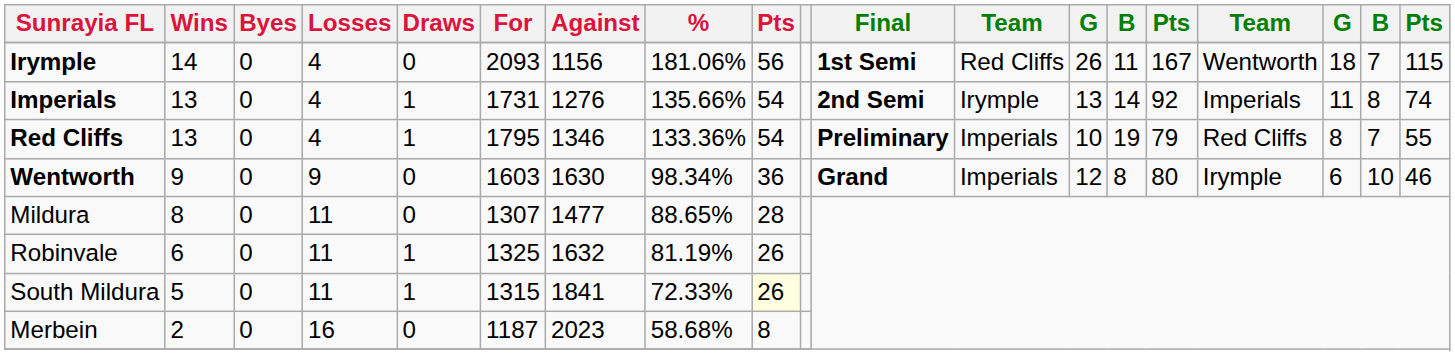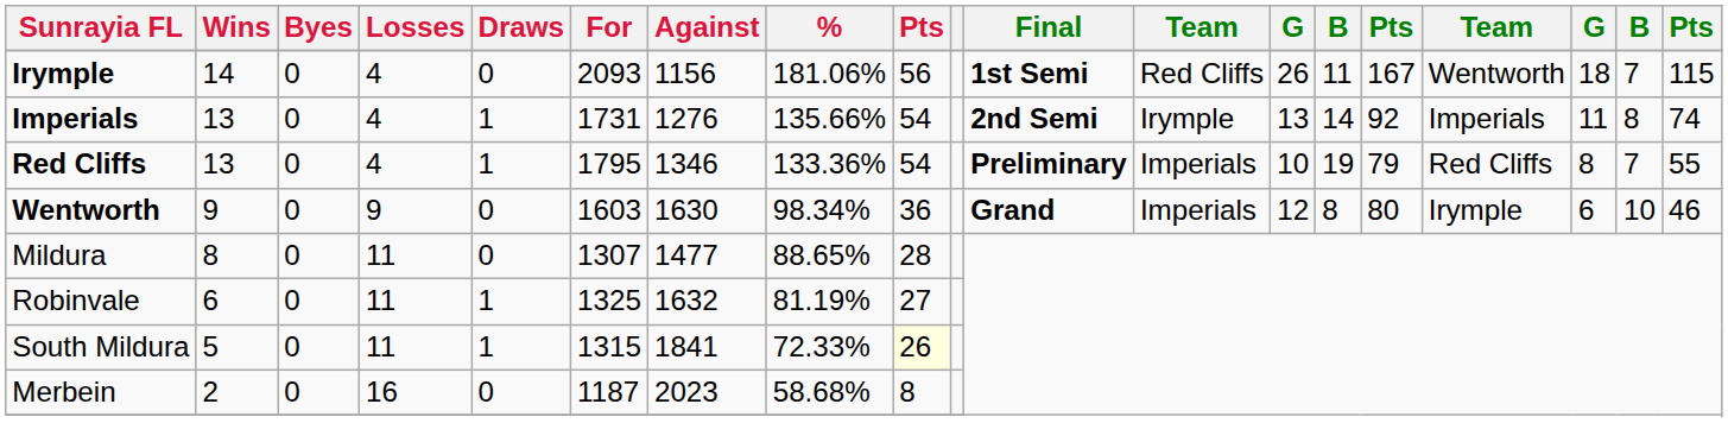 <table class="wikitable">
 <tr>
 <th style="color:crimson">Sunrayia FL</th>
 <th style="color:crimson">Wins</th>
 <th style="color:crimson">Byes</th>
 <th style="color:crimson">Losses</th>
 <th style="color:crimson">Draws</th>
 <th style="color:crimson">For</th>
 <th style="color:crimson">Against</th>
 <th style="color:crimson">%</th>
 <th style="color:crimson">Pts</th>
 <th></th>
 <th style="color:green">Final</th>
 <th style="color:green">Team</th>
 <th style="color:green">G</th>
 <th style="color:green">B</th>
 <th style="color:green">Pts</th>
 <th style="color:green">Team</th>
 <th style="color:green">G</th>
 <th style="color:green">B</th>
 <th style="color:green">Pts</th>
 </tr>
 <tr>
 </tr>
 <tr>
 </tr>
 <tr>
 <td><strong>	Irymple	</strong></td>
 <td>14</td>
 <td>0</td>
 <td>4</td>
 <td>0</td>
 <td>2093</td>
 <td>1156</td>
 <td>181.06%</td>
 <td>56</td>
 <td></td>
 <td><strong>1st Semi</strong></td>
 <td>Red Cliffs</td>
 <td>26</td>
 <td>11</td>
 <td>167</td>
 <td>Wentworth</td>
 <td>18</td>
 <td>7</td>
 <td>115</td>
 </tr>
 <tr>
 <td><strong>	Imperials	</strong></td>
 <td>13</td>
 <td>0</td>
 <td>4</td>
 <td>1</td>
 <td>1731</td>
 <td>1276</td>
 <td>135.66%</td>
 <td>54</td>
 <td></td>
 <td><strong>2nd Semi</strong></td>
 <td>Irymple</td>
 <td>13</td>
 <td>14</td>
 <td>92</td>
 <td>Imperials</td>
 <td>11</td>
 <td>8</td>
 <td>74</td>
 </tr>
 <tr>
 <td><strong>	Red Cliffs	</strong></td>
 <td>13</td>
 <td>0</td>
 <td>4</td>
 <td>1</td>
 <td>1795</td>
 <td>1346</td>
 <td>133.36%</td>
 <td>54</td>
 <td></td>
 <td><strong>Preliminary</strong></td>
 <td>Imperials</td>
 <td>10</td>
 <td>19</td>
 <td>79</td>
 <td>Red Cliffs</td>
 <td>8</td>
 <td>7</td>
 <td>55</td>
 </tr>
 <tr>
 <td><strong>	Wentworth	</strong></td>
 <td>9</td>
 <td>0</td>
 <td>9</td>
 <td>0</td>
 <td>1603</td>
 <td>1630</td>
 <td>98.34%</td>
 <td>36</td>
 <td></td>
 <td><strong>Grand</strong></td>
 <td>Imperials</td>
 <td>12</td>
 <td>8</td>
 <td>80</td>
 <td>Irymple</td>
 <td>6</td>
 <td>10</td>
 <td>46</td>
 </tr>
 <tr>
 <td>Mildura</td>
 <td>8</td>
 <td>0</td>
 <td>11</td>
 <td>0</td>
 <td>1307</td>
 <td>1477</td>
 <td>88.65%</td>
 <td>28</td>
 <td></td>
 </tr>
 <tr>
 <td>Robinvale</td>
 <td>6</td>
 <td>0</td>
 <td>11</td>
 <td>1</td>
 <td>1325</td>
 <td>1632</td>
 <td>81.19%</td>
-<td>26</td>
+<td>27</td>
 <td></td>
 </tr>
 <tr>
 <td>South Mildura</td>
 <td>5</td>
 <td>0</td>
 <td>11</td>
 <td>1</td>
 <td>1315</td>
 <td>1841</td>
 <td>72.33%</td>
 <td style="background: lightyellow;">26</td>
 <td></td>
 </tr>
 <tr>
 <td>Merbein</td>
 <td>2</td>
 <td>0</td>
 <td>16</td>
 <td>0</td>
 <td>1187</td>
 <td>2023</td>
 <td>58.68%</td>
 <td>8</td>
 <td></td>
 </tr>
 <tr>
 </tr>
 </table>
